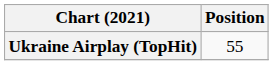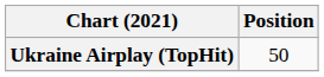 <table class="wikitable plainrowheaders" style="text-align:center">
 <tr>
 <th>Chart (2021)</th>
 <th scope="col">Position</th>
 </tr>
 <tr>
 <th scope="row">Ukraine Airplay (TopHit)</th>
-<td>55</td>
+<td>50</td>
 </tr>
 <tr>
 </tr>
 </table>
